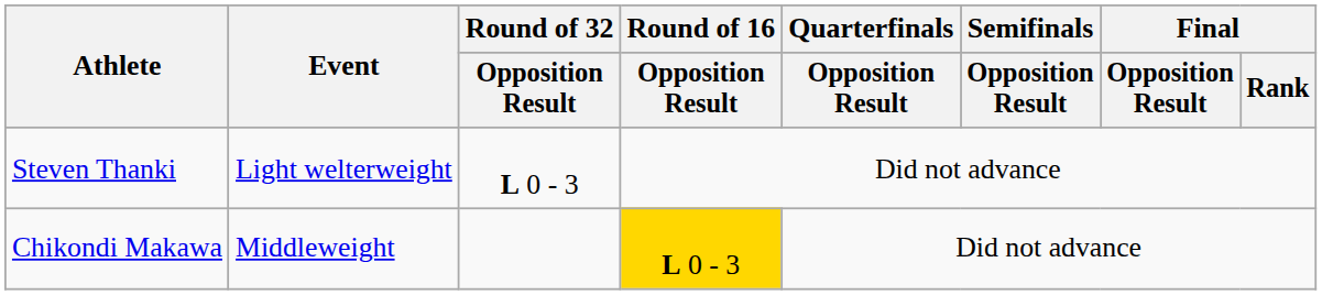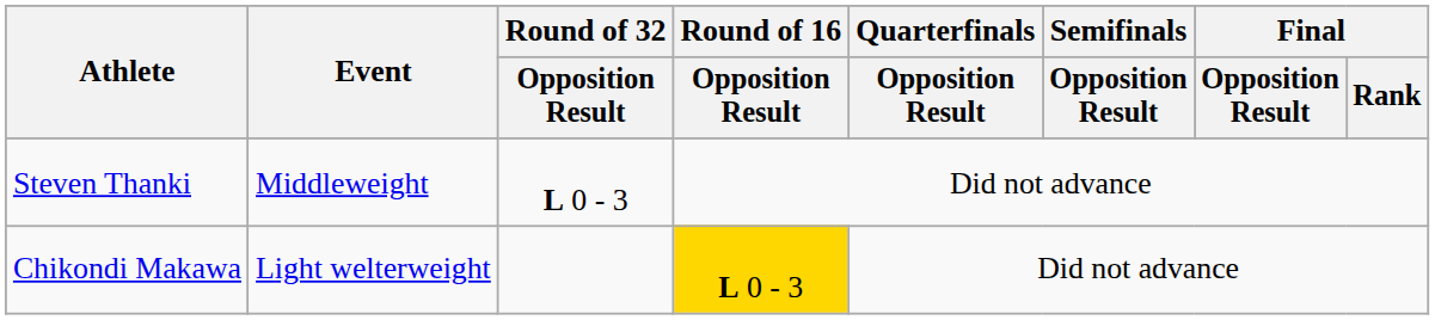 <table class="wikitable" style="font-size:90%;">
 <tr>
 <th rowspan=2>Athlete</th>
 <th rowspan=2>Event</th>
 <th>Round of 32</th>
 <th>Round of 16</th>
 <th>Quarterfinals</th>
 <th>Semifinals</th>
 <th colspan=2>Final</th>
 </tr>
 <tr style="font-size:95%">
 <th>Opposition<br>Result</th>
 <th>Opposition<br>Result</th>
 <th>Opposition<br>Result</th>
 <th>Opposition<br>Result</th>
 <th>Opposition<br>Result</th>
 <th>Rank</th>
 </tr>
 <tr align=center>
 <td align=left><a href='#'>Steven Thanki</a></td>
-<td align=left><a href='#'>Light welterweight</a></td>
+<td align=left><a href='#'>Middleweight</a></td>
 <td><br><strong>L</strong> 0 - 3</td>
 <td colspan=5>Did not advance</td>
 </tr>
 <tr align=center>
 <td align=left><a href='#'>Chikondi Makawa</a></td>
-<td align=left><a href='#'>Middleweight</a></td>
+<td align=left><a href='#'>Light welterweight</a></td>
 <td></td>
 <td style="background: gold;"><br><strong>L</strong> 0 - 3</td>
 <td colspan=4>Did not advance</td>
 </tr>
 </table>
